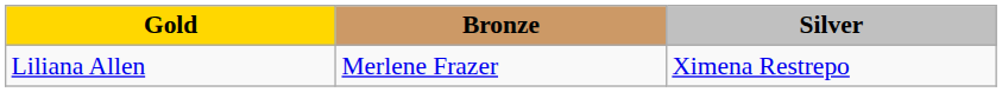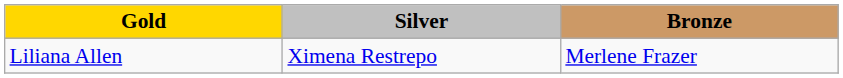 <table class="wikitable" style="text-align:left">
 <tr align="center">
 <td width=200 bgcolor=gold><strong>Gold</strong></td>
+<td width=200 bgcolor=silver><strong>Silver</strong></td>
 <td width=200 bgcolor=CC9966><strong>Bronze</strong></td>
-<td width=200 bgcolor=silver><strong>Silver</strong></td>
 </tr>
 <tr>
 <td><a href='#'>Liliana Allen</a><br><em></em></td>
+<td><a href='#'>Ximena Restrepo</a><br><em></em></td>
 <td><a href='#'>Merlene Frazer</a><br><em></em></td>
-<td><a href='#'>Ximena Restrepo</a><br><em></em></td>
 </tr>
 </table>
